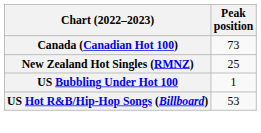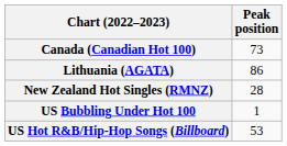 <table class="wikitable sortable plainrowheaders" style="text-align:center">
 <tr>
 <th scope="col">Chart (2022–2023)</th>
 <th scope="col">Peak<br>position</th>
 </tr>
 <tr>
 <th scope="row">Canada (<a href='#'>Canadian Hot 100</a>)</th>
 <td>73</td>
 </tr>
 <tr>
+<th scope="row">Lithuania (<a href='#'>AGATA</a>)</th>
+<td>86</td>
+</tr>
+<tr>
 <th scope="row">New Zealand Hot Singles (<a href='#'>RMNZ</a>)</th>
-<td>25</td>
+<td>28</td>
 </tr>
 <tr>
 <th scope="row">US <a href='#'>Bubbling Under Hot 100</a></th>
 <td>1</td>
 </tr>
 <tr>
 <th scope="row">US <a href='#'>Hot R&B/Hip-Hop Songs</a> (<em><a href='#'>Billboard</a></em>)</th>
 <td>53</td>
 </tr>
 </table>
